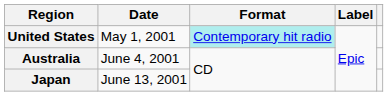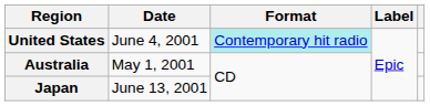 <table class="wikitable plainrowheaders">
 <tr>
 <th scope="col">Region</th>
 <th scope="col">Date</th>
 <th scope="col">Format</th>
 <th scope="col">Label</th>
 <th scope="col"></th>
 </tr>
 <tr>
 <th scope="row">United States</th>
-<td>May 1, 2001</td>
+<td>June 4, 2001</td>
 <td style="background: paleturquoise;"><a href='#'>Contemporary hit radio</a></td>
 <td rowspan="3"><a href='#'>Epic</a></td>
 <td></td>
 </tr>
 <tr>
 <th scope="row">Australia</th>
-<td>June 4, 2001</td>
+<td>May 1, 2001</td>
 <td rowspan="2">CD</td>
 <td></td>
 </tr>
 <tr>
 <th scope="row">Japan</th>
 <td>June 13, 2001</td>
 <td></td>
 </tr>
 </table>
